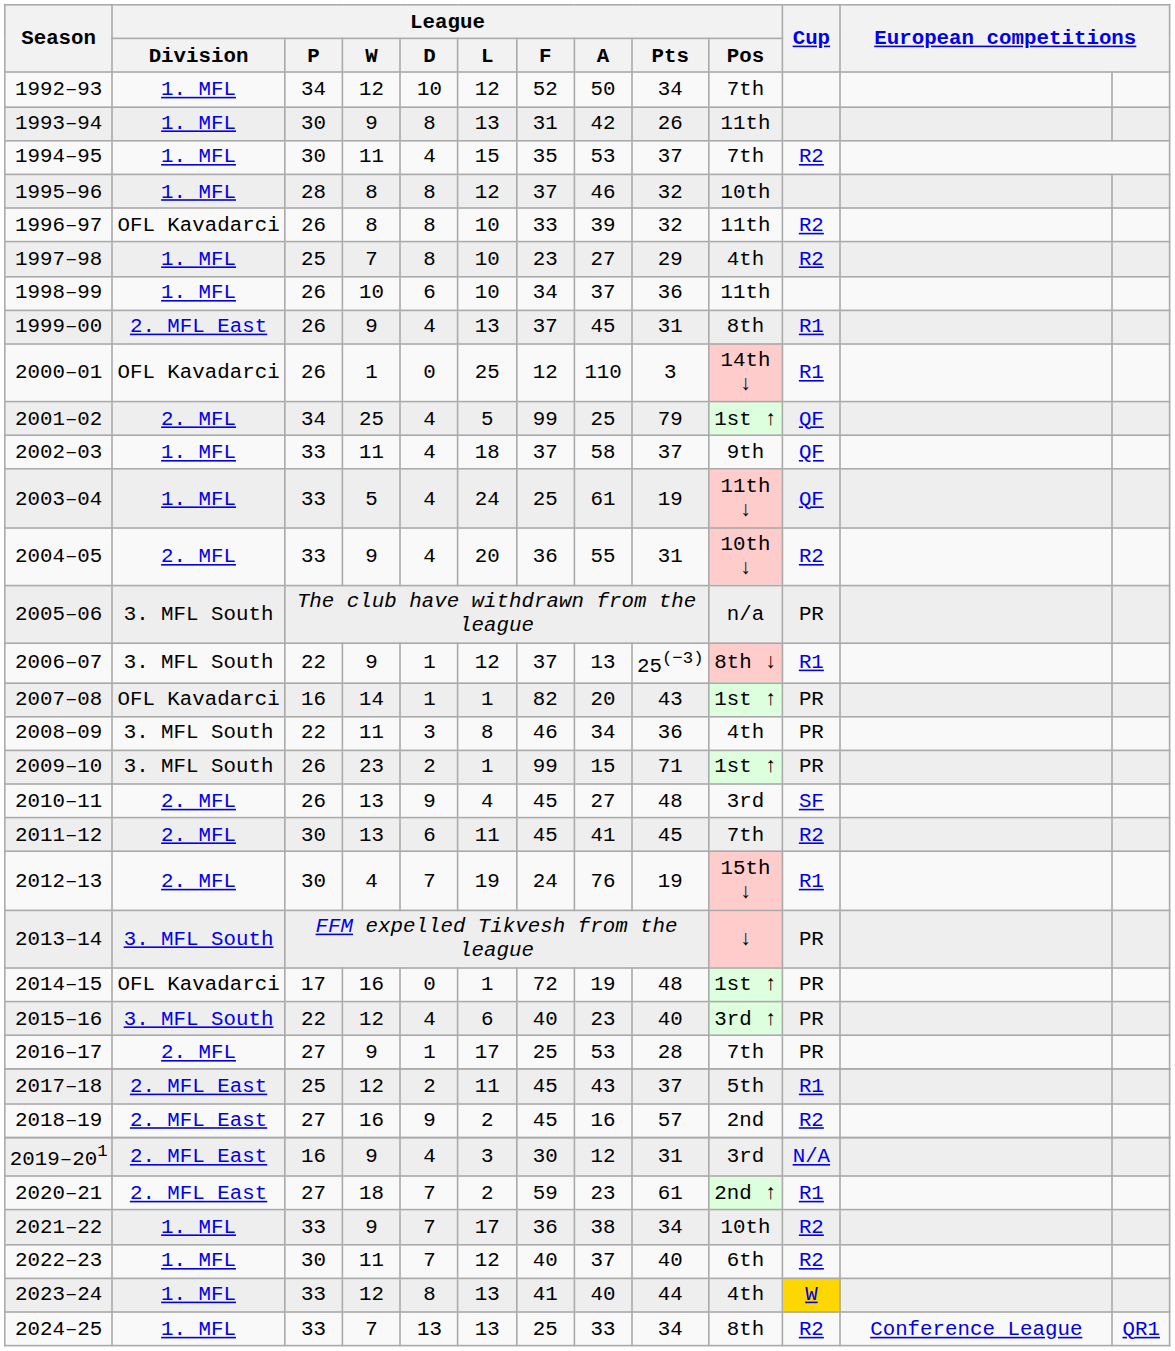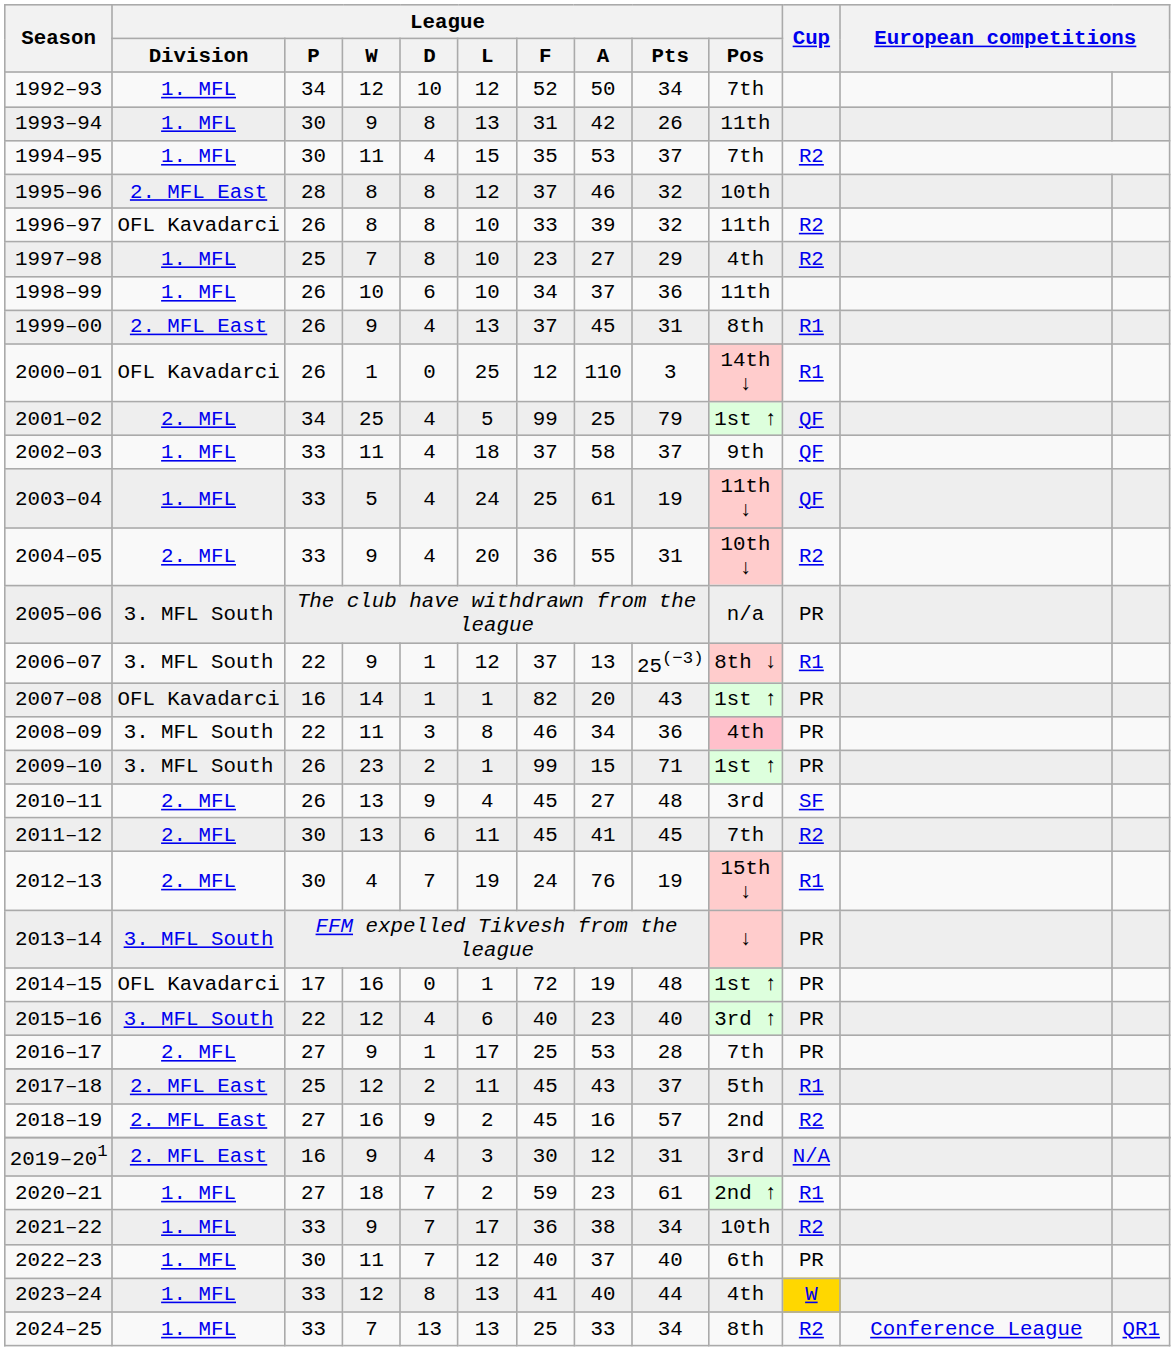 <table class="wikitable" style="text-align:center; font-size:100%">
 <tr>
 <th rowspan=2>Season</th>
 <th colspan=9>League</th>
 <th rowspan=2 width="30"><a href='#'>Cup</a></th>
 <th rowspan=2 colspan=2 width="200"><a href='#'>European competitions</a></th>
 </tr>
 <tr>
 <th>Division</th>
 <th width="30">P</th>
 <th width="30">W</th>
 <th width="30">D</th>
 <th width="30">L</th>
 <th width="30">F</th>
 <th width="30">A</th>
 <th width="30">Pts</th>
 <th width="40">Pos</th>
 </tr>
 <tr>
 <td>1992–93</td>
 <td><a href='#'>1. MFL</a></td>
 <td>34</td>
 <td>12</td>
 <td>10</td>
 <td>12</td>
 <td>52</td>
 <td>50</td>
 <td>34</td>
 <td>7th</td>
 <td></td>
 <td></td>
 <td></td>
 </tr>
 <tr bgcolor=#EEEEEE>
 <td>1993–94</td>
 <td><a href='#'>1. MFL</a></td>
 <td>30</td>
 <td>9</td>
 <td>8</td>
 <td>13</td>
 <td>31</td>
 <td>42</td>
 <td>26</td>
 <td>11th</td>
 <td></td>
 <td></td>
 <td></td>
 </tr>
 <tr>
 <td>1994–95</td>
 <td><a href='#'>1. MFL</a></td>
 <td>30</td>
 <td>11</td>
 <td>4</td>
 <td>15</td>
 <td>35</td>
 <td>53</td>
 <td>37</td>
 <td>7th</td>
 <td><a href='#'>R2</a></td>
 </tr>
 <tr bgcolor=#EEEEEE>
 <td>1995–96</td>
-<td><a href='#'>1. MFL</a></td>
+<td><a href='#'>2. MFL East</a></td>
 <td>28</td>
 <td>8</td>
 <td>8</td>
 <td>12</td>
 <td>37</td>
 <td>46</td>
 <td>32</td>
 <td>10th</td>
 <td></td>
 <td></td>
 <td></td>
 </tr>
 <tr>
 <td>1996–97</td>
 <td>OFL Kavadarci</td>
 <td>26</td>
 <td>8</td>
 <td>8</td>
 <td>10</td>
 <td>33</td>
 <td>39</td>
 <td>32</td>
 <td>11th</td>
 <td><a href='#'>R2</a></td>
 <td></td>
 <td></td>
 </tr>
 <tr bgcolor=#EEEEEE>
 <td>1997–98</td>
 <td><a href='#'>1. MFL</a></td>
 <td>25</td>
 <td>7</td>
 <td>8</td>
 <td>10</td>
 <td>23</td>
 <td>27</td>
 <td>29</td>
 <td>4th</td>
 <td><a href='#'>R2</a></td>
 <td></td>
 <td></td>
 </tr>
 <tr>
 <td>1998–99</td>
 <td><a href='#'>1. MFL</a></td>
 <td>26</td>
 <td>10</td>
 <td>6</td>
 <td>10</td>
 <td>34</td>
 <td>37</td>
 <td>36</td>
 <td>11th</td>
 <td></td>
 <td></td>
 <td></td>
 </tr>
 <tr bgcolor=#EEEEEE>
 <td>1999–00</td>
 <td><a href='#'>2. MFL East</a></td>
 <td>26</td>
 <td>9</td>
 <td>4</td>
 <td>13</td>
 <td>37</td>
 <td>45</td>
 <td>31</td>
 <td>8th</td>
 <td><a href='#'>R1</a></td>
 <td></td>
 <td></td>
 </tr>
 <tr>
 <td>2000–01</td>
 <td>OFL Kavadarci</td>
 <td>26</td>
 <td>1</td>
 <td>0</td>
 <td>25</td>
 <td>12</td>
 <td>110</td>
 <td>3</td>
 <td bgcolor="#FFCCCC">14th ↓</td>
 <td><a href='#'>R1</a></td>
 <td></td>
 <td></td>
 </tr>
 <tr bgcolor=#EEEEEE>
 <td>2001–02</td>
 <td><a href='#'>2. MFL</a></td>
 <td>34</td>
 <td>25</td>
 <td>4</td>
 <td>5</td>
 <td>99</td>
 <td>25</td>
 <td>79</td>
 <td bgcolor="#DDFFDD">1st ↑</td>
 <td><a href='#'>QF</a></td>
 <td></td>
 <td></td>
 </tr>
 <tr>
 <td>2002–03</td>
 <td><a href='#'>1. MFL</a></td>
 <td>33</td>
 <td>11</td>
 <td>4</td>
 <td>18</td>
 <td>37</td>
 <td>58</td>
 <td>37</td>
 <td>9th</td>
 <td><a href='#'>QF</a></td>
 <td></td>
 <td></td>
 </tr>
 <tr bgcolor=#EEEEEE>
 <td>2003–04</td>
 <td><a href='#'>1. MFL</a></td>
 <td>33</td>
 <td>5</td>
 <td>4</td>
 <td>24</td>
 <td>25</td>
 <td>61</td>
 <td>19</td>
 <td bgcolor="#FFCCCC">11th ↓</td>
 <td><a href='#'>QF</a></td>
 <td></td>
 <td></td>
 </tr>
 <tr>
 <td>2004–05</td>
 <td><a href='#'>2. MFL</a></td>
 <td>33</td>
 <td>9</td>
 <td>4</td>
 <td>20</td>
 <td>36</td>
 <td>55</td>
 <td>31</td>
 <td bgcolor="#FFCCCC">10th ↓</td>
 <td><a href='#'>R2</a></td>
 <td></td>
 <td></td>
 </tr>
 <tr bgcolor=#EEEEEE>
 <td>2005–06</td>
 <td>3. MFL South</td>
 <td colspan=7><em>The club have withdrawn from the league</em></td>
 <td bgcolor=#EEEEEE>n/a</td>
 <td>PR</td>
 <td></td>
 <td></td>
 </tr>
 <tr>
 <td>2006–07</td>
 <td>3. MFL South</td>
 <td>22</td>
 <td>9</td>
 <td>1</td>
 <td>12</td>
 <td>37</td>
 <td>13</td>
 <td>25<sup>(−3)</sup></td>
 <td bgcolor="#FFCCCC">8th ↓</td>
 <td><a href='#'>R1</a></td>
 <td></td>
 <td></td>
 </tr>
 <tr bgcolor=#EEEEEE>
 <td>2007–08</td>
 <td>OFL Kavadarci</td>
 <td>16</td>
 <td>14</td>
 <td>1</td>
 <td>1</td>
 <td>82</td>
 <td>20</td>
 <td>43</td>
 <td bgcolor="#DDFFDD">1st ↑</td>
 <td>PR</td>
 <td></td>
 <td></td>
 </tr>
 <tr>
 <td>2008–09</td>
 <td>3. MFL South</td>
 <td>22</td>
 <td>11</td>
 <td>3</td>
 <td>8</td>
 <td>46</td>
 <td>34</td>
 <td>36</td>
-<td>4th</td>
+<td style="background: pink;">4th</td>
 <td>PR</td>
 <td></td>
 <td></td>
 </tr>
 <tr bgcolor=#EEEEEE>
 <td>2009–10</td>
 <td>3. MFL South</td>
 <td>26</td>
 <td>23</td>
 <td>2</td>
 <td>1</td>
 <td>99</td>
 <td>15</td>
 <td>71</td>
 <td bgcolor="#DDFFDD">1st ↑</td>
 <td>PR</td>
 <td></td>
 <td></td>
 </tr>
 <tr>
 <td>2010–11</td>
 <td><a href='#'>2. MFL</a></td>
 <td>26</td>
 <td>13</td>
 <td>9</td>
 <td>4</td>
 <td>45</td>
 <td>27</td>
 <td>48</td>
 <td>3rd</td>
 <td><a href='#'>SF</a></td>
 <td></td>
 <td></td>
 </tr>
 <tr bgcolor=#EEEEEE>
 <td>2011–12</td>
 <td><a href='#'>2. MFL</a></td>
 <td>30</td>
 <td>13</td>
 <td>6</td>
 <td>11</td>
 <td>45</td>
 <td>41</td>
 <td>45</td>
 <td>7th</td>
 <td><a href='#'>R2</a></td>
 <td></td>
 <td></td>
 </tr>
 <tr>
 <td>2012–13</td>
 <td><a href='#'>2. MFL</a></td>
 <td>30</td>
 <td>4</td>
 <td>7</td>
 <td>19</td>
 <td>24</td>
 <td>76</td>
 <td>19</td>
 <td bgcolor="#FFCCCC">15th ↓</td>
 <td><a href='#'>R1</a></td>
 <td></td>
 <td></td>
 </tr>
 <tr bgcolor=#EEEEEE>
 <td>2013–14</td>
 <td><a href='#'>3. MFL South</a></td>
 <td colspan=7><em><a href='#'>FFM</a> expelled Tikvesh from the league</em></td>
 <td bgcolor="#FFCCCC">↓</td>
 <td>PR</td>
 <td></td>
 <td></td>
 </tr>
 <tr>
 <td>2014–15</td>
 <td>OFL Kavadarci</td>
 <td>17</td>
 <td>16</td>
 <td>0</td>
 <td>1</td>
 <td>72</td>
 <td>19</td>
 <td>48</td>
 <td bgcolor="#DDFFDD">1st ↑</td>
 <td>PR</td>
 <td></td>
 <td></td>
 </tr>
 <tr bgcolor=#EEEEEE>
 <td>2015–16</td>
 <td><a href='#'>3. MFL South</a></td>
 <td>22</td>
 <td>12</td>
 <td>4</td>
 <td>6</td>
 <td>40</td>
 <td>23</td>
 <td>40</td>
 <td bgcolor="#DDFFDD">3rd ↑</td>
 <td>PR</td>
 <td></td>
 <td></td>
 </tr>
 <tr>
 <td>2016–17</td>
 <td><a href='#'>2. MFL</a></td>
 <td>27</td>
 <td>9</td>
 <td>1</td>
 <td>17</td>
 <td>25</td>
 <td>53</td>
 <td>28</td>
 <td>7th</td>
 <td>PR</td>
 <td></td>
 <td></td>
 </tr>
 <tr>
 </tr>
 <tr bgcolor=#EEEEEE>
 <td>2017–18</td>
 <td><a href='#'>2. MFL East</a></td>
 <td>25</td>
 <td>12</td>
 <td>2</td>
 <td>11</td>
 <td>45</td>
 <td>43</td>
 <td>37</td>
 <td>5th</td>
 <td><a href='#'>R1</a></td>
 <td></td>
 <td></td>
 </tr>
 <tr>
 <td>2018–19</td>
 <td><a href='#'>2. MFL East</a></td>
 <td>27</td>
 <td>16</td>
 <td>9</td>
 <td>2</td>
 <td>45</td>
 <td>16</td>
 <td>57</td>
 <td>2nd</td>
 <td><a href='#'>R2</a></td>
 <td></td>
 <td></td>
 </tr>
 <tr>
 </tr>
 <tr bgcolor=#EEEEEE>
 <td>2019–20<sup>1</sup></td>
 <td><a href='#'>2. MFL East</a></td>
 <td>16</td>
 <td>9</td>
 <td>4</td>
 <td>3</td>
 <td>30</td>
 <td>12</td>
 <td>31</td>
 <td>3rd</td>
 <td><a href='#'>N/A</a></td>
 <td></td>
 <td></td>
 </tr>
 <tr>
 <td>2020–21</td>
-<td><a href='#'>2. MFL East</a></td>
+<td><a href='#'>1. MFL</a></td>
 <td>27</td>
 <td>18</td>
 <td>7</td>
 <td>2</td>
 <td>59</td>
 <td>23</td>
 <td>61</td>
 <td bgcolor="#DDFFDD">2nd ↑</td>
 <td><a href='#'>R1</a></td>
 <td></td>
 <td></td>
 </tr>
 <tr bgcolor=#EEEEEE>
 <td>2021–22</td>
 <td><a href='#'>1. MFL</a></td>
 <td>33</td>
 <td>9</td>
 <td>7</td>
 <td>17</td>
 <td>36</td>
 <td>38</td>
 <td>34</td>
 <td>10th</td>
 <td><a href='#'>R2</a></td>
 <td></td>
 <td></td>
 </tr>
 <tr>
 <td>2022–23</td>
 <td><a href='#'>1. MFL</a></td>
 <td>30</td>
 <td>11</td>
 <td>7</td>
 <td>12</td>
 <td>40</td>
 <td>37</td>
 <td>40</td>
 <td>6th</td>
-<td><a href='#'>R2</a></td>
+<td>PR</td>
 <td></td>
 <td></td>
 </tr>
 <tr bgcolor=#EEEEEE>
 <td>2023–24</td>
 <td><a href='#'>1. MFL</a></td>
 <td>33</td>
 <td>12</td>
 <td>8</td>
 <td>13</td>
 <td>41</td>
 <td>40</td>
 <td>44</td>
 <td>4th</td>
 <td bgcolor="gold"><a href='#'>W</a></td>
 <td></td>
 <td></td>
 </tr>
 <tr>
 <td>2024–25</td>
 <td><a href='#'>1. MFL</a></td>
 <td>33</td>
 <td>7</td>
 <td>13</td>
 <td>13</td>
 <td>25</td>
 <td>33</td>
 <td>34</td>
 <td>8th</td>
 <td><a href='#'>R2</a></td>
 <td><a href='#'>Conference League</a></td>
 <td><a href='#'>QR1</a></td>
 </tr>
 </table>
